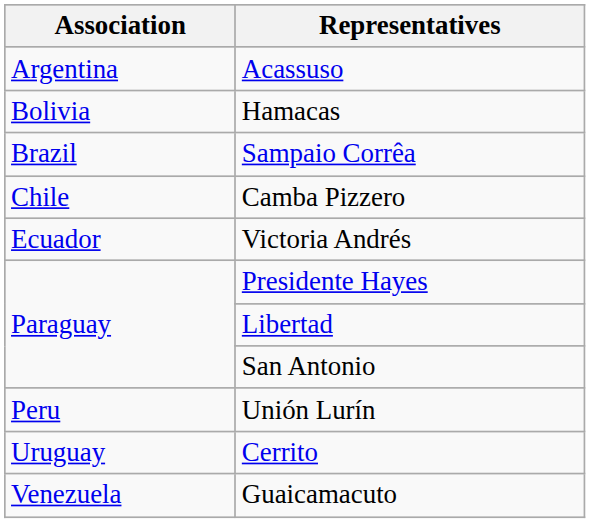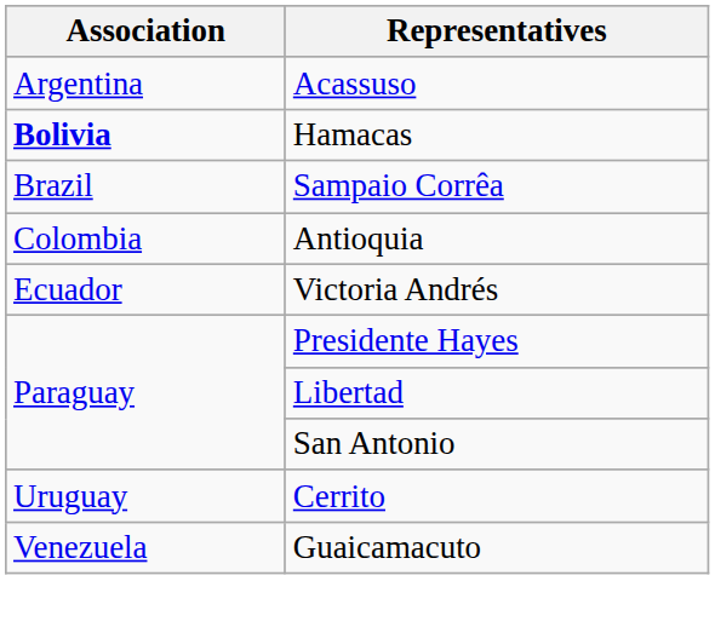 <table class="wikitable" style="font-size:100%">
 <tr>
 <th width="130">Association</th>
 <th width="200">Representatives</th>
 </tr>
 <tr>
 <td> <a href='#'>Argentina</a></td>
 <td><a href='#'>Acassuso</a></td>
 </tr>
 <tr>
-<td> <a href='#'>Bolivia</a></td>
+<td><strong> <a href='#'>Bolivia</a></strong></td>
 <td>Hamacas</td>
 </tr>
 <tr>
 <td> <a href='#'>Brazil</a></td>
 <td><a href='#'>Sampaio Corrêa</a></td>
 </tr>
 <tr>
-<td> <a href='#'>Chile</a></td>
-<td>Camba Pizzero</td>
+<td> <a href='#'>Colombia</a></td>
+<td>Antioquia</td>
 </tr>
 <tr>
 <td> <a href='#'>Ecuador</a></td>
 <td>Victoria Andrés</td>
 </tr>
 <tr>
 <td rowspan=3> <a href='#'>Paraguay</a></td>
 <td><a href='#'>Presidente Hayes</a></td>
 </tr>
 <tr>
 <td><a href='#'>Libertad</a></td>
 </tr>
 <tr>
 <td>San Antonio</td>
 </tr>
 <tr>
-<td> <a href='#'>Peru</a></td>
-<td>Unión Lurín</td>
-</tr>
-<tr>
 <td> <a href='#'>Uruguay</a></td>
 <td><a href='#'>Cerrito</a></td>
 </tr>
 <tr>
 <td> <a href='#'>Venezuela</a></td>
 <td>Guaicamacuto</td>
 </tr>
 </table>
